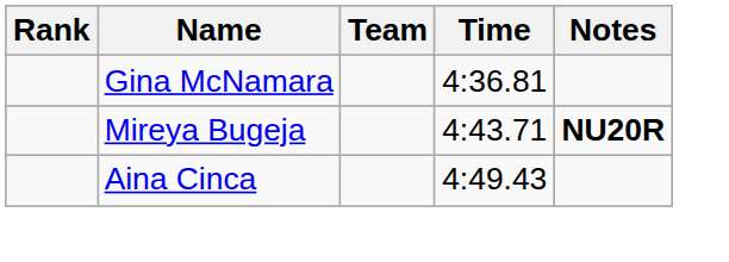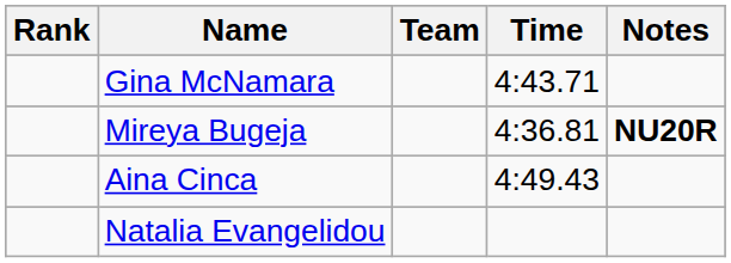 <table class="wikitable sortable" style="text-align:center">
 <tr>
 <th>Rank</th>
 <th>Name</th>
 <th>Team</th>
 <th>Time</th>
 <th>Notes</th>
 </tr>
 <tr>
 <td></td>
 <td align="left"><a href='#'>Gina McNamara</a></td>
 <td align=left></td>
-<td>4:36.81</td>
+<td>4:43.71</td>
 <td></td>
 </tr>
 <tr>
 <td></td>
 <td align="left"><a href='#'>Mireya Bugeja</a></td>
 <td align=left></td>
-<td>4:43.71</td>
+<td>4:36.81</td>
 <td><strong>NU20R</strong></td>
 </tr>
 <tr>
 <td></td>
 <td align="left"><a href='#'>Aina Cinca</a></td>
 <td align=left></td>
 <td>4:49.43</td>
 <td></td>
 </tr>
+<tr>
+<td></td>
+<td align="left"><a href='#'>Natalia Evangelidou</a></td>
+<td align=left></td>
+<td></td>
+<td></td>
+</tr>
 </table>
